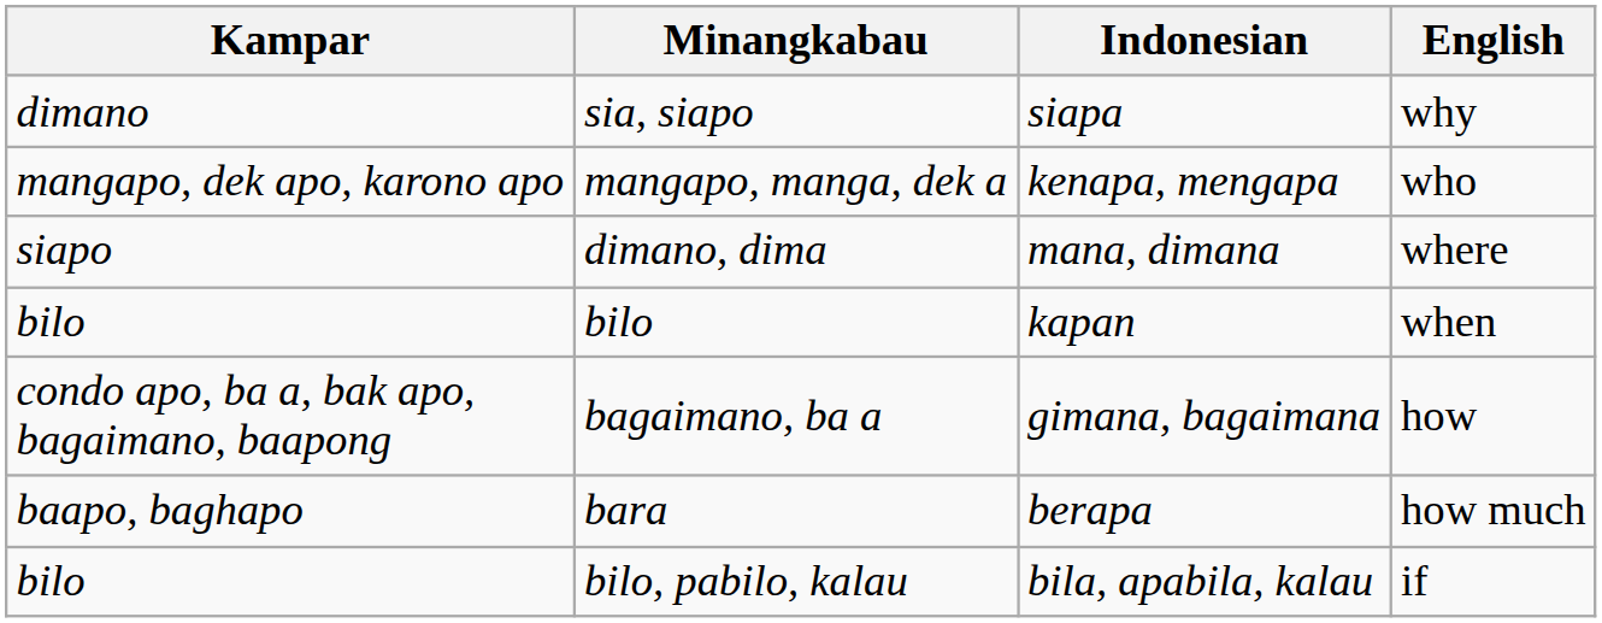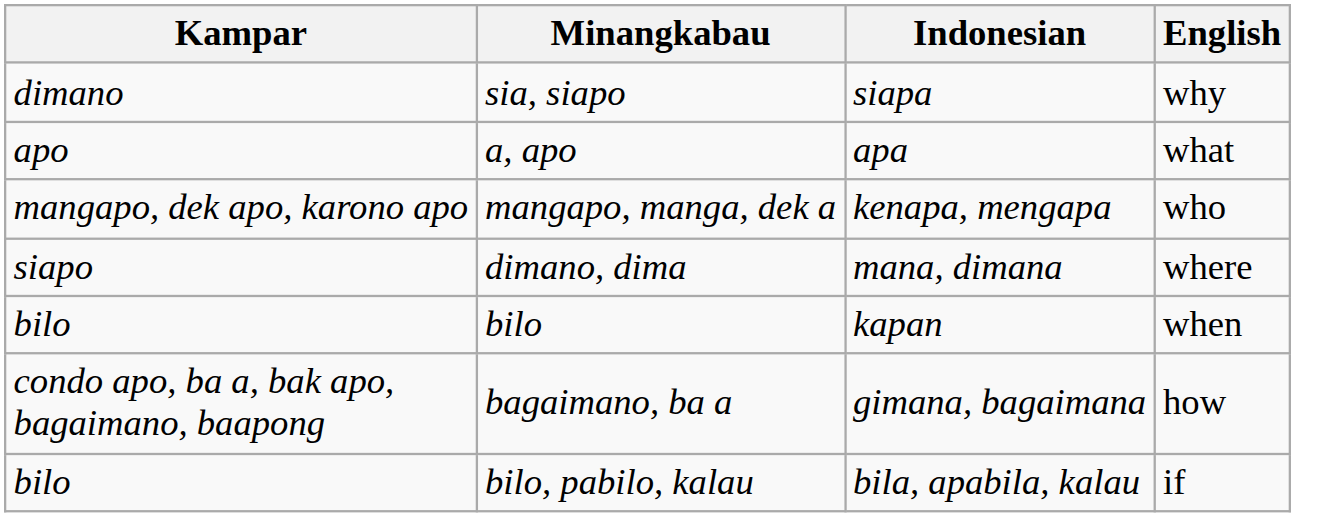 <table class="wikitable">
 <tr>
 <th>Kampar</th>
 <th>Minangkabau</th>
 <th>Indonesian</th>
 <th>English</th>
 </tr>
 <tr>
 <td><em>dimano</em></td>
 <td><em>sia, siapo</em></td>
 <td><em>siapa</em></td>
 <td>why</td>
+</tr>
+<tr>
+<td><em>apo</em></td>
+<td><em>a, apo</em></td>
+<td><em>apa</em></td>
+<td>what</td>
 </tr>
 <tr>
 <td><em>mangapo, dek apo, karono apo</em></td>
 <td><em>mangapo, manga, dek a</em></td>
 <td><em>kenapa, mengapa</em></td>
 <td>who</td>
 </tr>
 <tr>
 <td><em>siapo</em></td>
 <td><em>dimano, dima</em></td>
 <td><em>mana, dimana</em></td>
 <td>where</td>
 </tr>
 <tr>
 <td><em>bilo</em></td>
 <td><em>bilo</em></td>
 <td><em>kapan</em></td>
 <td>when</td>
 </tr>
 <tr>
 <td><em>condo apo, ba a, bak apo,</em><br><em>bagaimano, baapong</em></td>
 <td><em>bagaimano, ba a</em></td>
 <td><em>gimana, bagaimana</em></td>
 <td>how</td>
 </tr>
 <tr>
-<td><em>baapo, baghapo</em></td>
-<td><em>bara</em></td>
-<td><em>berapa</em></td>
-<td>how much</td>
-</tr>
-<tr>
 <td><em>bilo</em></td>
 <td><em>bilo, pabilo, kalau</em></td>
 <td><em>bila, apabila, kalau</em></td>
 <td>if</td>
 </tr>
 </table>
